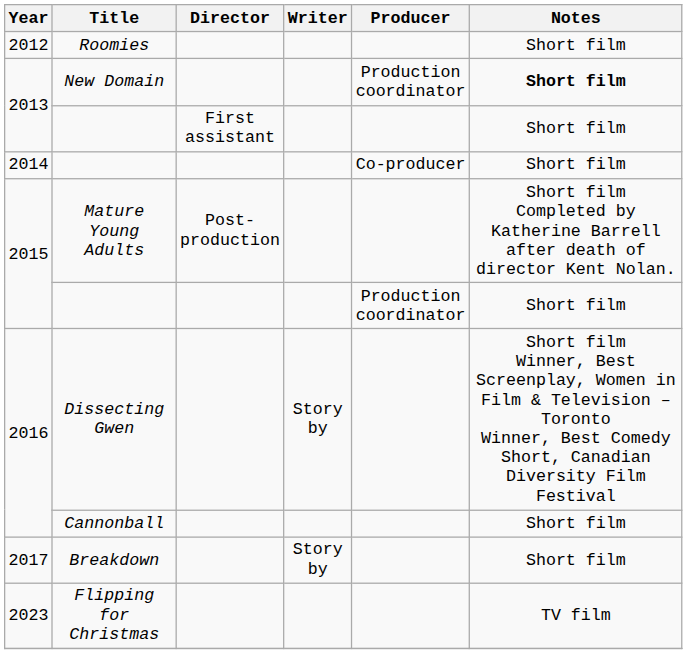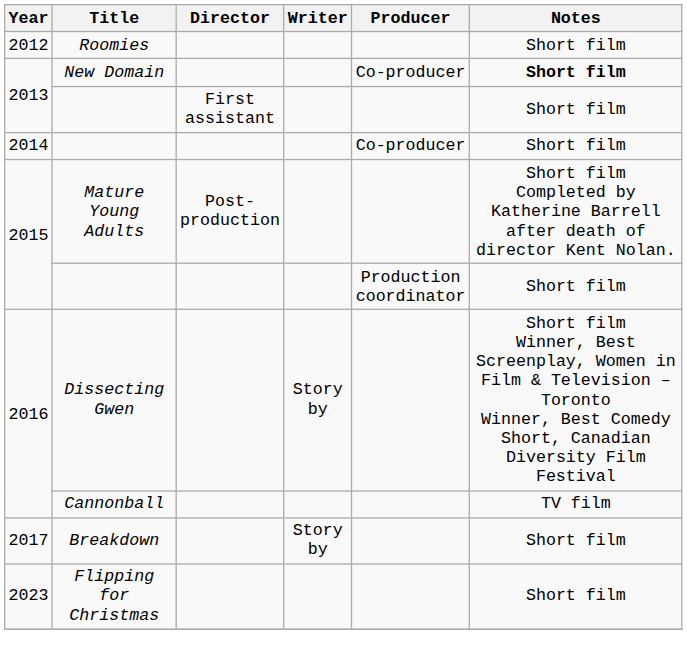 <table class="wikitable sortable" style="width:85%; text-align:center">
 <tr>
 <th style="width:5%;">Year</th>
 <th style="width:19%;">Title</th>
 <th style="width:9%;">Director</th>
 <th style="width:9%;">Writer</th>
 <th style="width:9%;">Producer</th>
 <th style="width:36%;" class="unsortable">Notes</th>
 </tr>
 <tr>
 <td>2012</td>
 <td><em>Roomies</em></td>
 <td></td>
 <td></td>
 <td></td>
 <td>Short film</td>
 </tr>
 <tr>
 <td rowspan=2>2013</td>
 <td><em>New Domain</em></td>
 <td></td>
 <td></td>
-<td>Production coordinator</td>
+<td>Co-producer</td>
 <td><strong>Short film</strong></td>
 </tr>
 <tr>
 <td><em></em></td>
 <td>First assistant</td>
 <td></td>
 <td></td>
 <td>Short film</td>
 </tr>
 <tr>
 <td>2014</td>
 <td><em></em></td>
 <td></td>
 <td></td>
 <td>Co-producer</td>
 <td>Short film</td>
 </tr>
 <tr>
 <td rowspan=2>2015</td>
 <td><em>Mature Young Adults</em></td>
 <td>Post-production</td>
 <td></td>
 <td></td>
 <td>Short film<br>Completed by Katherine Barrell after death of director Kent Nolan.</td>
 </tr>
 <tr>
 <td><em></em></td>
 <td></td>
 <td></td>
 <td>Production coordinator</td>
 <td>Short film</td>
 </tr>
 <tr>
 <td rowspan=2>2016</td>
 <td><em>Dissecting Gwen</em></td>
 <td></td>
 <td>Story by</td>
 <td></td>
 <td>Short film <br>Winner, Best Screenplay, Women in Film & Television – Toronto<br>Winner, Best Comedy Short, Canadian Diversity Film Festival</td>
 </tr>
 <tr>
 <td><em>Cannonball</em></td>
 <td></td>
 <td></td>
 <td></td>
-<td>Short film</td>
+<td>TV film</td>
 </tr>
 <tr>
 <td>2017</td>
 <td><em>Breakdown</em></td>
 <td></td>
 <td>Story by</td>
 <td></td>
 <td>Short film</td>
 </tr>
 <tr>
 <td>2023</td>
 <td><em>Flipping for Christmas</em></td>
 <td></td>
 <td></td>
 <td></td>
-<td>TV film</td>
+<td>Short film</td>
 </tr>
 <tr>
 </tr>
 </table>
